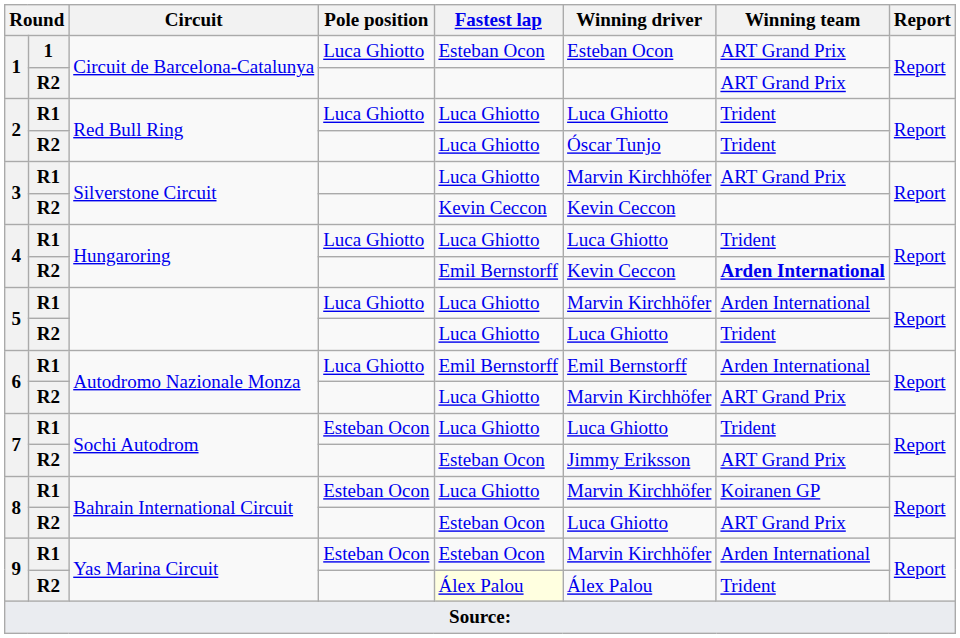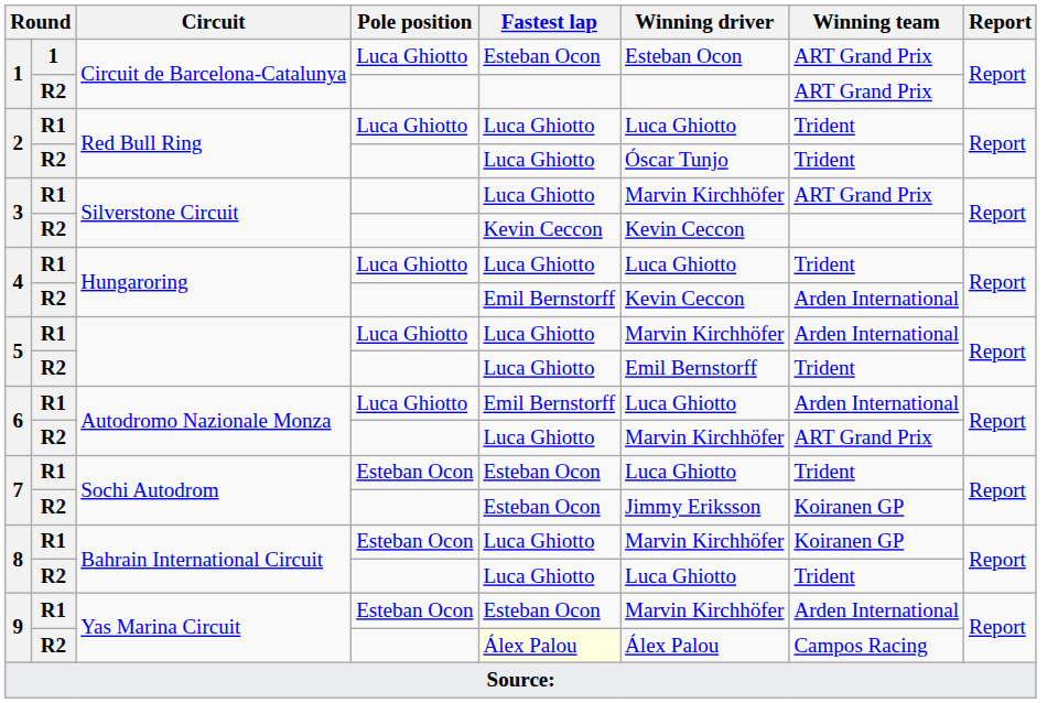 <table class="wikitable" style="font-size: 85%;">
 <tr>
 <th colspan=2>Round</th>
 <th>Circuit</th>
 <th>Pole position</th>
 <th><a href='#'>Fastest lap</a></th>
 <th>Winning driver</th>
 <th>Winning team</th>
 <th>Report</th>
 </tr>
 <tr>
 <th rowspan=2>1</th>
 <th>1</th>
 <td rowspan=2> <a href='#'>Circuit de Barcelona-Catalunya</a></td>
 <td> <a href='#'>Luca Ghiotto</a></td>
 <td> <a href='#'>Esteban Ocon</a></td>
 <td> <a href='#'>Esteban Ocon</a></td>
 <td> <a href='#'>ART Grand Prix</a></td>
 <td rowspan=2><a href='#'>Report</a></td>
 </tr>
 <tr>
 <th>R2</th>
 <td></td>
 <td></td>
 <td></td>
 <td> <a href='#'>ART Grand Prix</a></td>
 </tr>
 <tr>
 <th rowspan=2>2</th>
 <th>R1</th>
 <td rowspan=2> <a href='#'>Red Bull Ring</a></td>
 <td> <a href='#'>Luca Ghiotto</a></td>
 <td> <a href='#'>Luca Ghiotto</a></td>
 <td> <a href='#'>Luca Ghiotto</a></td>
 <td> <a href='#'>Trident</a></td>
 <td rowspan=2><a href='#'>Report</a></td>
 </tr>
 <tr>
 <th>R2</th>
 <td></td>
 <td> <a href='#'>Luca Ghiotto</a></td>
 <td> <a href='#'>Óscar Tunjo</a></td>
 <td> <a href='#'>Trident</a></td>
 </tr>
 <tr>
 <th rowspan=2>3</th>
 <th>R1</th>
 <td rowspan=2> <a href='#'>Silverstone Circuit</a></td>
 <td></td>
 <td> <a href='#'>Luca Ghiotto</a></td>
 <td> <a href='#'>Marvin Kirchhöfer</a></td>
 <td> <a href='#'>ART Grand Prix</a></td>
 <td rowspan=2><a href='#'>Report</a></td>
 </tr>
 <tr>
 <th>R2</th>
 <td></td>
 <td> <a href='#'>Kevin Ceccon</a></td>
 <td> <a href='#'>Kevin Ceccon</a></td>
 <td></td>
 </tr>
 <tr>
 <th rowspan=2>4</th>
 <th>R1</th>
 <td rowspan=2> <a href='#'>Hungaroring</a></td>
 <td> <a href='#'>Luca Ghiotto</a></td>
 <td> <a href='#'>Luca Ghiotto</a></td>
 <td> <a href='#'>Luca Ghiotto</a></td>
 <td> <a href='#'>Trident</a></td>
 <td rowspan=2><a href='#'>Report</a></td>
 </tr>
 <tr>
 <th>R2</th>
 <td></td>
 <td> <a href='#'>Emil Bernstorff</a></td>
 <td> <a href='#'>Kevin Ceccon</a></td>
-<td><strong> <a href='#'>Arden International</a></strong></td>
+<td> <a href='#'>Arden International</a></td>
 </tr>
 <tr>
 <th rowspan=2>5</th>
 <th>R1</th>
 <td rowspan=2></td>
 <td> <a href='#'>Luca Ghiotto</a></td>
 <td> <a href='#'>Luca Ghiotto</a></td>
 <td> <a href='#'>Marvin Kirchhöfer</a></td>
 <td> <a href='#'>Arden International</a></td>
 <td rowspan=2><a href='#'>Report</a></td>
 </tr>
 <tr>
 <th>R2</th>
 <td></td>
 <td> <a href='#'>Luca Ghiotto</a></td>
-<td> <a href='#'>Luca Ghiotto</a></td>
+<td> <a href='#'>Emil Bernstorff</a></td>
 <td> <a href='#'>Trident</a></td>
 </tr>
 <tr>
 <th rowspan=2>6</th>
 <th>R1</th>
 <td rowspan=2> <a href='#'>Autodromo Nazionale Monza</a></td>
 <td> <a href='#'>Luca Ghiotto</a></td>
 <td> <a href='#'>Emil Bernstorff</a></td>
-<td> <a href='#'>Emil Bernstorff</a></td>
+<td> <a href='#'>Luca Ghiotto</a></td>
 <td> <a href='#'>Arden International</a></td>
 <td rowspan=2><a href='#'>Report</a></td>
 </tr>
 <tr>
 <th>R2</th>
 <td></td>
 <td> <a href='#'>Luca Ghiotto</a></td>
 <td> <a href='#'>Marvin Kirchhöfer</a></td>
 <td> <a href='#'>ART Grand Prix</a></td>
 </tr>
 <tr>
 <th rowspan=2>7</th>
 <th>R1</th>
 <td rowspan=2> <a href='#'>Sochi Autodrom</a></td>
 <td> <a href='#'>Esteban Ocon</a></td>
-<td> <a href='#'>Luca Ghiotto</a></td>
+<td> <a href='#'>Esteban Ocon</a></td>
 <td> <a href='#'>Luca Ghiotto</a></td>
 <td> <a href='#'>Trident</a></td>
 <td rowspan=2><a href='#'>Report</a></td>
 </tr>
 <tr>
 <th>R2</th>
 <td></td>
 <td> <a href='#'>Esteban Ocon</a></td>
 <td> <a href='#'>Jimmy Eriksson</a></td>
-<td> <a href='#'>ART Grand Prix</a></td>
+<td> <a href='#'>Koiranen GP</a></td>
 </tr>
 <tr>
 <th rowspan=2>8</th>
 <th>R1</th>
 <td rowspan=2> <a href='#'>Bahrain International Circuit</a></td>
 <td> <a href='#'>Esteban Ocon</a></td>
 <td> <a href='#'>Luca Ghiotto</a></td>
 <td> <a href='#'>Marvin Kirchhöfer</a></td>
 <td> <a href='#'>Koiranen GP</a></td>
 <td rowspan=2><a href='#'>Report</a></td>
 </tr>
 <tr>
 <th>R2</th>
 <td></td>
-<td> <a href='#'>Esteban Ocon</a></td>
 <td> <a href='#'>Luca Ghiotto</a></td>
-<td> <a href='#'>ART Grand Prix</a></td>
+<td> <a href='#'>Luca Ghiotto</a></td>
+<td> <a href='#'>Trident</a></td>
 </tr>
 <tr>
 <th rowspan=2>9</th>
 <th>R1</th>
 <td rowspan=2> <a href='#'>Yas Marina Circuit</a></td>
 <td> <a href='#'>Esteban Ocon</a></td>
 <td> <a href='#'>Esteban Ocon</a></td>
 <td> <a href='#'>Marvin Kirchhöfer</a></td>
 <td> <a href='#'>Arden International</a></td>
 <td rowspan=2><a href='#'>Report</a></td>
 </tr>
 <tr>
 <th>R2</th>
 <td></td>
 <td style="background: lightyellow;"> <a href='#'>Álex Palou</a></td>
 <td> <a href='#'>Álex Palou</a></td>
-<td> <a href='#'>Trident</a></td>
+<td> <a href='#'>Campos Racing</a></td>
 </tr>
 <tr>
 <td colspan="8" style="background-color:#EAECF0;text-align:center" align="bottom"><strong>Source:</strong></td>
 </tr>
 </table>
